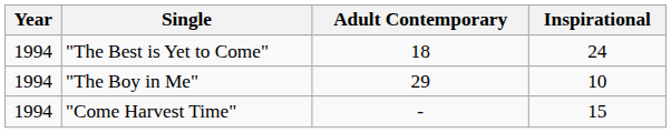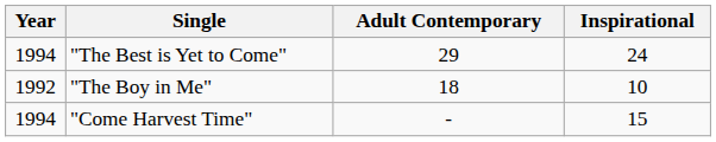 <table border=1 cellspacing=0 cellpadding=2 width="550px" class="wikitable">
 <tr>
 <th align="left">Year</th>
 <th align="left">Single</th>
 <th align="left">Adult Contemporary</th>
 <th align="left">Inspirational</th>
 </tr>
 <tr>
 <td align="center">1994</td>
 <td align="left">"The Best is Yet to Come"</td>
-<td align="center">18</td>
+<td align="center">29</td>
 <td align="center">24</td>
 </tr>
 <tr>
-<td align="center">1994</td>
+<td align="center">1992</td>
 <td align="left">"The Boy in Me"</td>
-<td align="center">29</td>
+<td align="center">18</td>
 <td align="center">10</td>
 </tr>
 <tr>
 <td align="center">1994</td>
 <td align="left">"Come Harvest Time"</td>
 <td align="center">-</td>
 <td align="center">15</td>
 </tr>
 </table>
